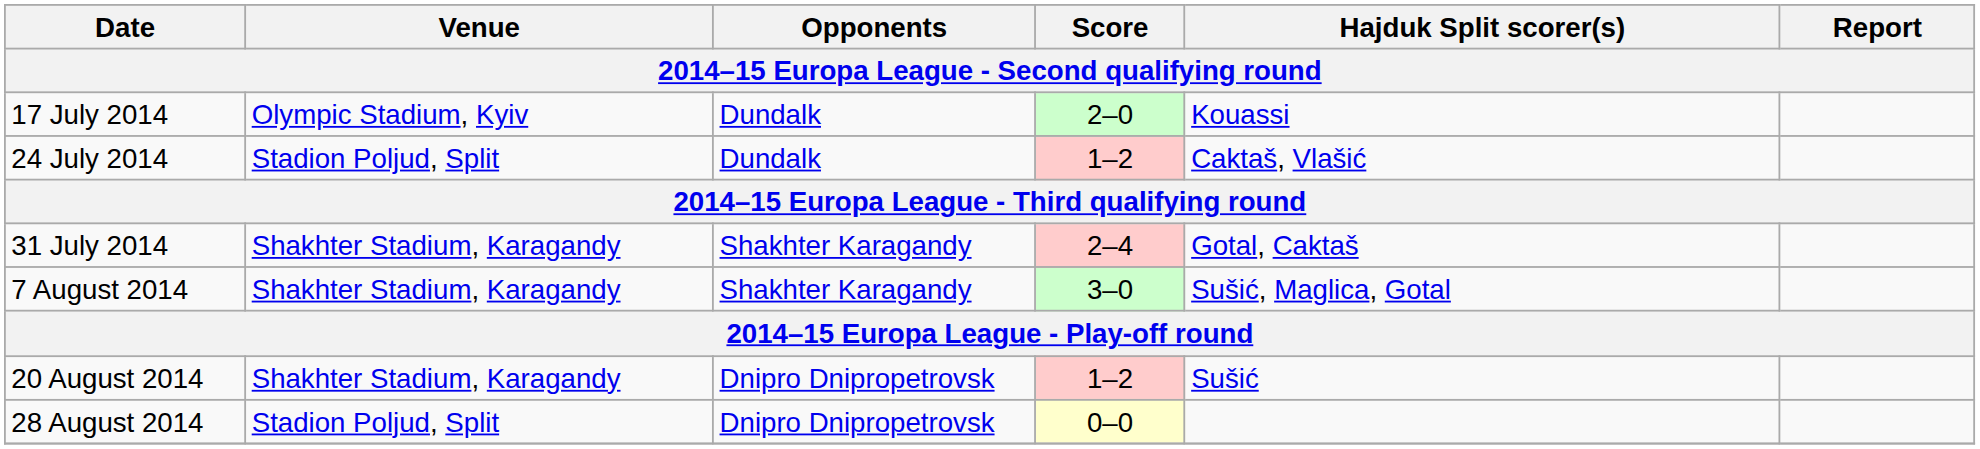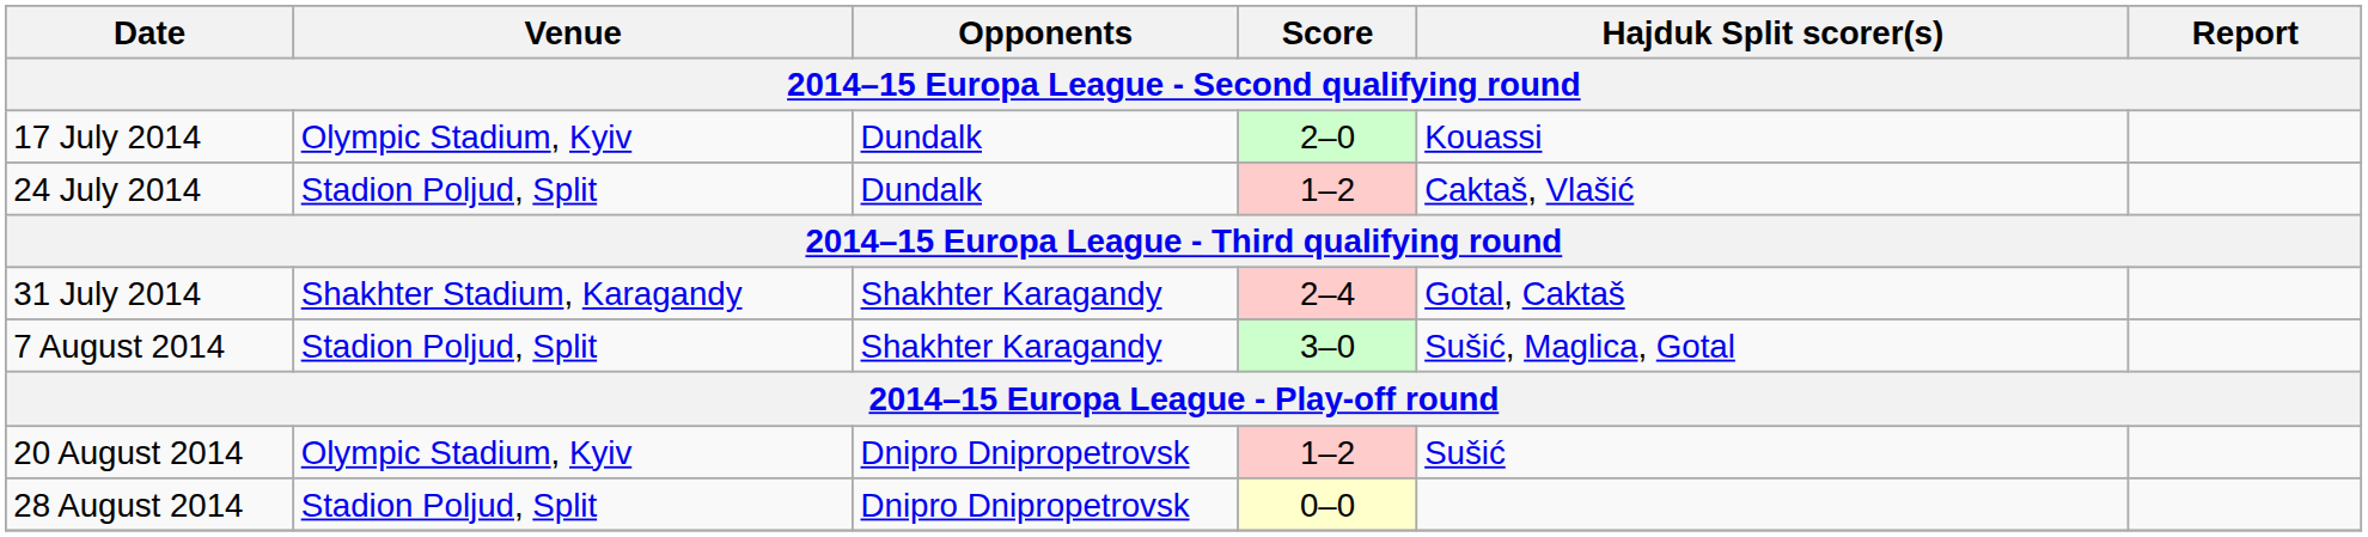 <table class="wikitable" style="font-size:95%;">
 <tr>
 <th width=125>Date</th>
 <th width=250>Venue</th>
 <th width=170>Opponents</th>
 <th width= 75>Score</th>
 <th width=320>Hajduk Split scorer(s)</th>
 <th width=100>Report</th>
 </tr>
 <tr>
 <th colspan=7><a href='#'>2014–15 Europa League - Second qualifying round</a></th>
 </tr>
 <tr>
 <td>17 July 2014</td>
 <td><a href='#'>Olympic Stadium</a>, <a href='#'>Kyiv</a></td>
 <td> <a href='#'>Dundalk</a></td>
 <td align=center bgcolor=#CCFFCC>2–0</td>
 <td><a href='#'>Kouassi</a></td>
 <td></td>
 </tr>
 <tr>
 <td>24 July 2014</td>
 <td><a href='#'>Stadion Poljud</a>, <a href='#'>Split</a></td>
 <td> <a href='#'>Dundalk</a></td>
 <td align=center bgcolor=#FFCCCC>1–2</td>
 <td><a href='#'>Caktaš</a>, <a href='#'>Vlašić</a></td>
 <td></td>
 </tr>
 <tr>
 <th colspan=7><a href='#'>2014–15 Europa League - Third qualifying round</a></th>
 </tr>
 <tr>
 <td>31 July 2014</td>
 <td><a href='#'>Shakhter Stadium</a>, <a href='#'>Karagandy</a></td>
 <td> <a href='#'>Shakhter Karagandy</a></td>
 <td align=center bgcolor=#FFCCCC>2–4</td>
 <td><a href='#'>Gotal</a>, <a href='#'>Caktaš</a></td>
 <td></td>
 </tr>
 <tr>
 <td>7 August 2014</td>
-<td><a href='#'>Shakhter Stadium</a>, <a href='#'>Karagandy</a></td>
+<td><a href='#'>Stadion Poljud</a>, <a href='#'>Split</a></td>
 <td> <a href='#'>Shakhter Karagandy</a></td>
 <td align=center bgcolor=#CCFFCC>3–0</td>
 <td><a href='#'>Sušić</a>, <a href='#'>Maglica</a>, <a href='#'>Gotal</a></td>
 <td></td>
 </tr>
 <tr>
 <th colspan=7><a href='#'>2014–15 Europa League - Play-off round</a></th>
 </tr>
 <tr>
 <td>20 August 2014</td>
-<td><a href='#'>Shakhter Stadium</a>, <a href='#'>Karagandy</a></td>
+<td><a href='#'>Olympic Stadium</a>, <a href='#'>Kyiv</a></td>
 <td> <a href='#'>Dnipro Dnipropetrovsk</a></td>
 <td align=center bgcolor=#FFCCCC>1–2</td>
 <td><a href='#'>Sušić</a></td>
 <td></td>
 </tr>
 <tr>
 <td>28 August 2014</td>
 <td><a href='#'>Stadion Poljud</a>, <a href='#'>Split</a></td>
 <td> <a href='#'>Dnipro Dnipropetrovsk</a></td>
 <td align=center bgcolor=#FFFFCC>0–0</td>
 <td></td>
 <td></td>
 </tr>
 <tr>
 </tr>
 </table>
